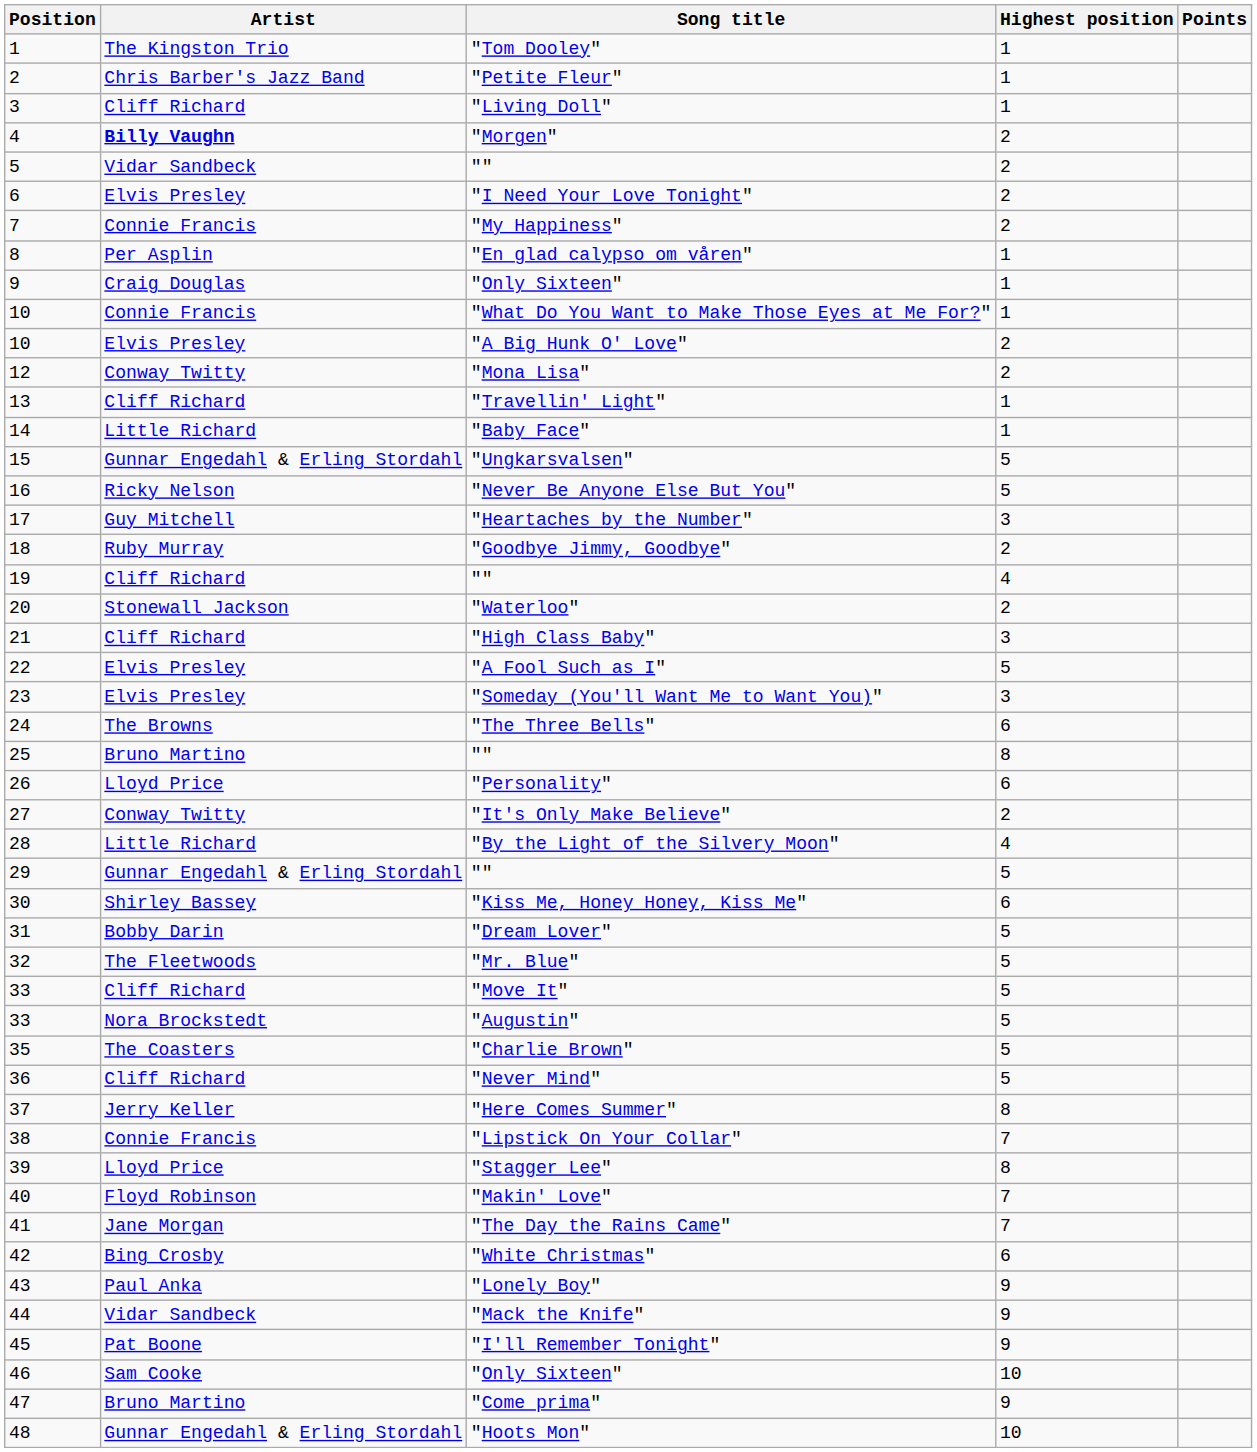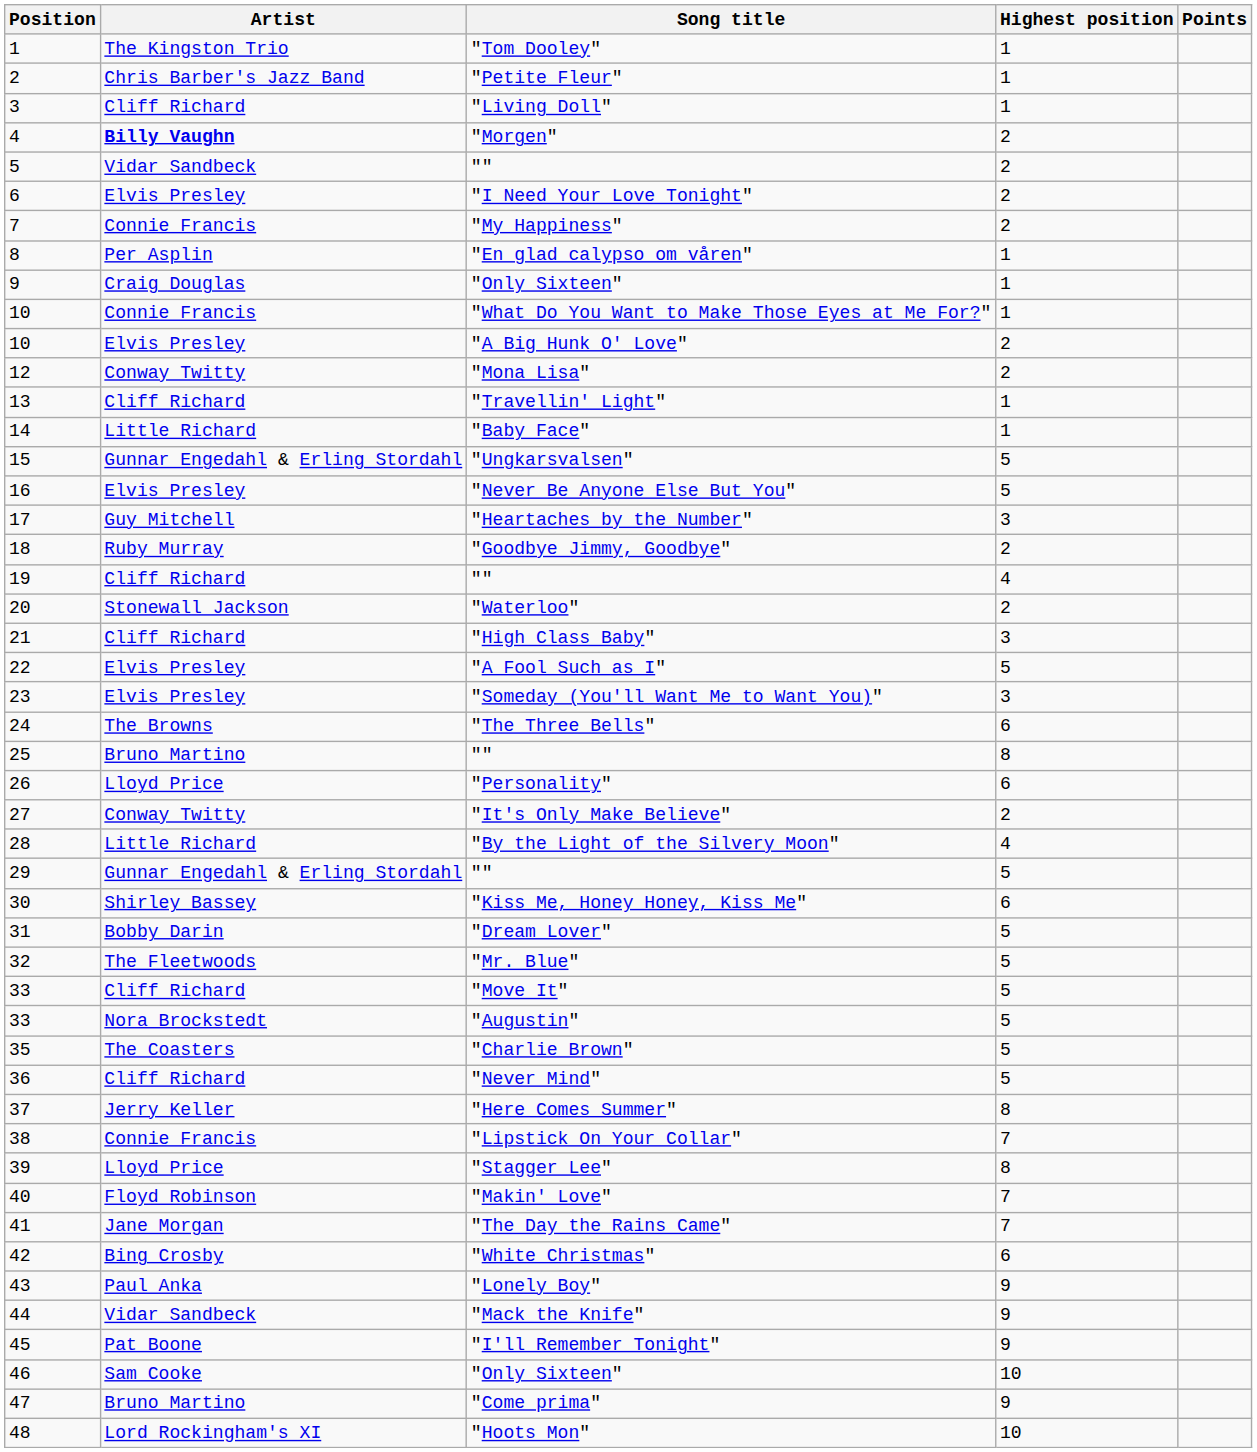 <table class="wikitable sortable">
 <tr>
 <th>Position</th>
 <th>Artist</th>
 <th>Song title</th>
 <th>Highest position</th>
 <th>Points</th>
 </tr>
 <tr>
 <td>1</td>
 <td><a href='#'>The Kingston Trio</a></td>
 <td>"<a href='#'>Tom Dooley</a>"</td>
 <td>1</td>
 <td></td>
 </tr>
 <tr>
 <td>2</td>
 <td><a href='#'>Chris Barber's Jazz Band</a></td>
 <td>"<a href='#'>Petite Fleur</a>"</td>
 <td>1</td>
 <td></td>
 </tr>
 <tr>
 <td>3</td>
 <td><a href='#'>Cliff Richard</a></td>
 <td>"<a href='#'>Living Doll</a>"</td>
 <td>1</td>
 <td></td>
 </tr>
 <tr>
 <td>4</td>
 <td><strong><a href='#'>Billy Vaughn</a></strong></td>
 <td>"<a href='#'>Morgen</a>"</td>
 <td>2</td>
 <td></td>
 </tr>
 <tr>
 <td>5</td>
 <td><a href='#'>Vidar Sandbeck</a></td>
 <td>""</td>
 <td>2</td>
 <td></td>
 </tr>
 <tr>
 <td>6</td>
 <td><a href='#'>Elvis Presley</a></td>
 <td>"<a href='#'>I Need Your Love Tonight</a>"</td>
 <td>2</td>
 <td></td>
 </tr>
 <tr>
 <td>7</td>
 <td><a href='#'>Connie Francis</a></td>
 <td>"<a href='#'>My Happiness</a>"</td>
 <td>2</td>
 <td></td>
 </tr>
 <tr>
 <td>8</td>
 <td><a href='#'>Per Asplin</a></td>
 <td>"<a href='#'>En glad calypso om våren</a>"</td>
 <td>1</td>
 <td></td>
 </tr>
 <tr>
 <td>9</td>
 <td><a href='#'>Craig Douglas</a></td>
 <td>"<a href='#'>Only Sixteen</a>"</td>
 <td>1</td>
 <td></td>
 </tr>
 <tr>
 <td>10</td>
 <td><a href='#'>Connie Francis</a></td>
 <td>"<a href='#'>What Do You Want to Make Those Eyes at Me For?</a>"</td>
 <td>1</td>
 <td></td>
 </tr>
 <tr>
 <td>10</td>
 <td><a href='#'>Elvis Presley</a></td>
 <td>"<a href='#'>A Big Hunk O' Love</a>"</td>
 <td>2</td>
 <td></td>
 </tr>
 <tr>
 <td>12</td>
 <td><a href='#'>Conway Twitty</a></td>
 <td>"<a href='#'>Mona Lisa</a>"</td>
 <td>2</td>
 <td></td>
 </tr>
 <tr>
 <td>13</td>
 <td><a href='#'>Cliff Richard</a></td>
 <td>"<a href='#'>Travellin' Light</a>"</td>
 <td>1</td>
 <td></td>
 </tr>
 <tr>
 <td>14</td>
 <td><a href='#'>Little Richard</a></td>
 <td>"<a href='#'>Baby Face</a>"</td>
 <td>1</td>
 <td></td>
 </tr>
 <tr>
 <td>15</td>
 <td><a href='#'>Gunnar Engedahl</a> & <a href='#'>Erling Stordahl</a></td>
 <td>"<a href='#'>Ungkarsvalsen</a>"</td>
 <td>5</td>
 <td></td>
 </tr>
 <tr>
 <td>16</td>
-<td><a href='#'>Ricky Nelson</a></td>
+<td><a href='#'>Elvis Presley</a></td>
 <td>"<a href='#'>Never Be Anyone Else But You</a>"</td>
 <td>5</td>
 <td></td>
 </tr>
 <tr>
 <td>17</td>
 <td><a href='#'>Guy Mitchell</a></td>
 <td>"<a href='#'>Heartaches by the Number</a>"</td>
 <td>3</td>
 <td></td>
 </tr>
 <tr>
 <td>18</td>
 <td><a href='#'>Ruby Murray</a></td>
 <td>"<a href='#'>Goodbye Jimmy, Goodbye</a>"</td>
 <td>2</td>
 <td></td>
 </tr>
 <tr>
 <td>19</td>
 <td><a href='#'>Cliff Richard</a></td>
 <td>""</td>
 <td>4</td>
 <td></td>
 </tr>
 <tr>
 <td>20</td>
 <td><a href='#'>Stonewall Jackson</a></td>
 <td>"<a href='#'>Waterloo</a>"</td>
 <td>2</td>
 <td></td>
 </tr>
 <tr>
 <td>21</td>
 <td><a href='#'>Cliff Richard</a></td>
 <td>"<a href='#'>High Class Baby</a>"</td>
 <td>3</td>
 <td></td>
 </tr>
 <tr>
 <td>22</td>
 <td><a href='#'>Elvis Presley</a></td>
 <td>"<a href='#'>A Fool Such as I</a>"</td>
 <td>5</td>
 <td></td>
 </tr>
 <tr>
 <td>23</td>
 <td><a href='#'>Elvis Presley</a></td>
 <td>"<a href='#'>Someday (You'll Want Me to Want You)</a>"</td>
 <td>3</td>
 <td></td>
 </tr>
 <tr>
 <td>24</td>
 <td><a href='#'>The Browns</a></td>
 <td>"<a href='#'>The Three Bells</a>"</td>
 <td>6</td>
 <td></td>
 </tr>
 <tr>
 <td>25</td>
 <td><a href='#'>Bruno Martino</a></td>
 <td>""</td>
 <td>8</td>
 <td></td>
 </tr>
 <tr>
 <td>26</td>
 <td><a href='#'>Lloyd Price</a></td>
 <td>"<a href='#'>Personality</a>"</td>
 <td>6</td>
 <td></td>
 </tr>
 <tr>
 <td>27</td>
 <td><a href='#'>Conway Twitty</a></td>
 <td>"<a href='#'>It's Only Make Believe</a>"</td>
 <td>2</td>
 <td></td>
 </tr>
 <tr>
 <td>28</td>
 <td><a href='#'>Little Richard</a></td>
 <td>"<a href='#'>By the Light of the Silvery Moon</a>"</td>
 <td>4</td>
 <td></td>
 </tr>
 <tr>
 <td>29</td>
 <td><a href='#'>Gunnar Engedahl</a> & <a href='#'>Erling Stordahl</a></td>
 <td>""</td>
 <td>5</td>
 <td></td>
 </tr>
 <tr>
 <td>30</td>
 <td><a href='#'>Shirley Bassey</a></td>
 <td>"<a href='#'>Kiss Me, Honey Honey, Kiss Me</a>"</td>
 <td>6</td>
 <td></td>
 </tr>
 <tr>
 <td>31</td>
 <td><a href='#'>Bobby Darin</a></td>
 <td>"<a href='#'>Dream Lover</a>"</td>
 <td>5</td>
 <td></td>
 </tr>
 <tr>
 <td>32</td>
 <td><a href='#'>The Fleetwoods</a></td>
 <td>"<a href='#'>Mr. Blue</a>"</td>
 <td>5</td>
 <td></td>
 </tr>
 <tr>
 <td>33</td>
 <td><a href='#'>Cliff Richard</a></td>
 <td>"<a href='#'>Move It</a>"</td>
 <td>5</td>
 <td></td>
 </tr>
 <tr>
 <td>33</td>
 <td><a href='#'>Nora Brockstedt</a></td>
 <td>"<a href='#'>Augustin</a>"</td>
 <td>5</td>
 <td></td>
 </tr>
 <tr>
 <td>35</td>
 <td><a href='#'>The Coasters</a></td>
 <td>"<a href='#'>Charlie Brown</a>"</td>
 <td>5</td>
 <td></td>
 </tr>
 <tr>
 <td>36</td>
 <td><a href='#'>Cliff Richard</a></td>
 <td>"<a href='#'>Never Mind</a>"</td>
 <td>5</td>
 <td></td>
 </tr>
 <tr>
 <td>37</td>
 <td><a href='#'>Jerry Keller</a></td>
 <td>"<a href='#'>Here Comes Summer</a>"</td>
 <td>8</td>
 <td></td>
 </tr>
 <tr>
 <td>38</td>
 <td><a href='#'>Connie Francis</a></td>
 <td>"<a href='#'>Lipstick On Your Collar</a>"</td>
 <td>7</td>
 <td></td>
 </tr>
 <tr>
 <td>39</td>
 <td><a href='#'>Lloyd Price</a></td>
 <td>"<a href='#'>Stagger Lee</a>"</td>
 <td>8</td>
 <td></td>
 </tr>
 <tr>
 <td>40</td>
 <td><a href='#'>Floyd Robinson</a></td>
 <td>"<a href='#'>Makin' Love</a>"</td>
 <td>7</td>
 <td></td>
 </tr>
 <tr>
 <td>41</td>
 <td><a href='#'>Jane Morgan</a></td>
 <td>"<a href='#'>The Day the Rains Came</a>"</td>
 <td>7</td>
 <td></td>
 </tr>
 <tr>
 <td>42</td>
 <td><a href='#'>Bing Crosby</a></td>
 <td>"<a href='#'>White Christmas</a>"</td>
 <td>6</td>
 <td></td>
 </tr>
 <tr>
 <td>43</td>
 <td><a href='#'>Paul Anka</a></td>
 <td>"<a href='#'>Lonely Boy</a>"</td>
 <td>9</td>
 <td></td>
 </tr>
 <tr>
 <td>44</td>
 <td><a href='#'>Vidar Sandbeck</a></td>
 <td>"<a href='#'>Mack the Knife</a>"</td>
 <td>9</td>
 <td></td>
 </tr>
 <tr>
 <td>45</td>
 <td><a href='#'>Pat Boone</a></td>
 <td>"<a href='#'>I'll Remember Tonight</a>"</td>
 <td>9</td>
 <td></td>
 </tr>
 <tr>
 <td>46</td>
 <td><a href='#'>Sam Cooke</a></td>
 <td>"<a href='#'>Only Sixteen</a>"</td>
 <td>10</td>
 <td></td>
 </tr>
 <tr>
 <td>47</td>
 <td><a href='#'>Bruno Martino</a></td>
 <td>"<a href='#'>Come prima</a>"</td>
 <td>9</td>
 <td></td>
 </tr>
 <tr>
 <td>48</td>
-<td><a href='#'>Gunnar Engedahl</a> & <a href='#'>Erling Stordahl</a></td>
+<td><a href='#'>Lord Rockingham's XI</a></td>
 <td>"<a href='#'>Hoots Mon</a>"</td>
 <td>10</td>
 <td></td>
 </tr>
 </table>
